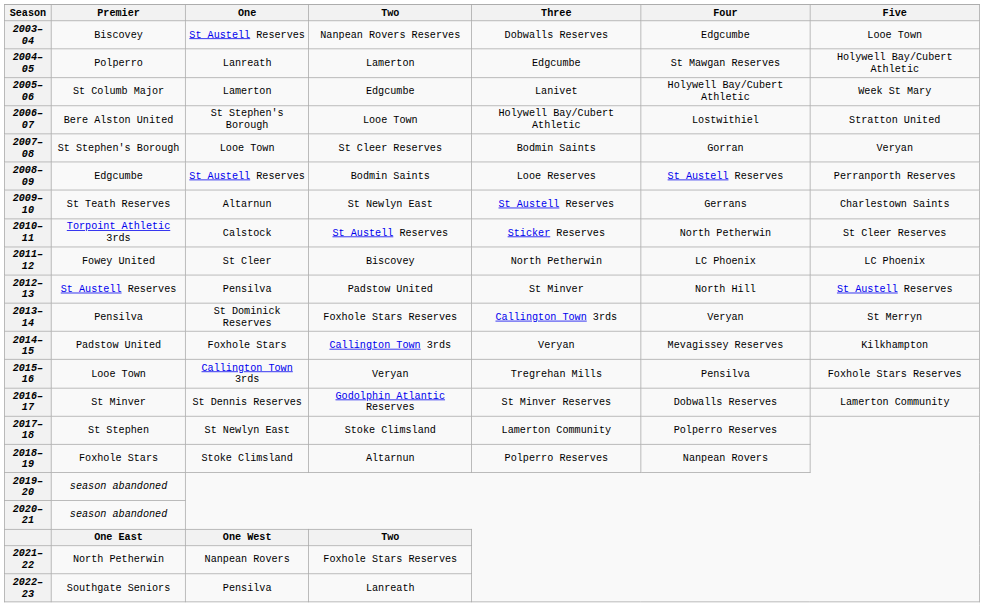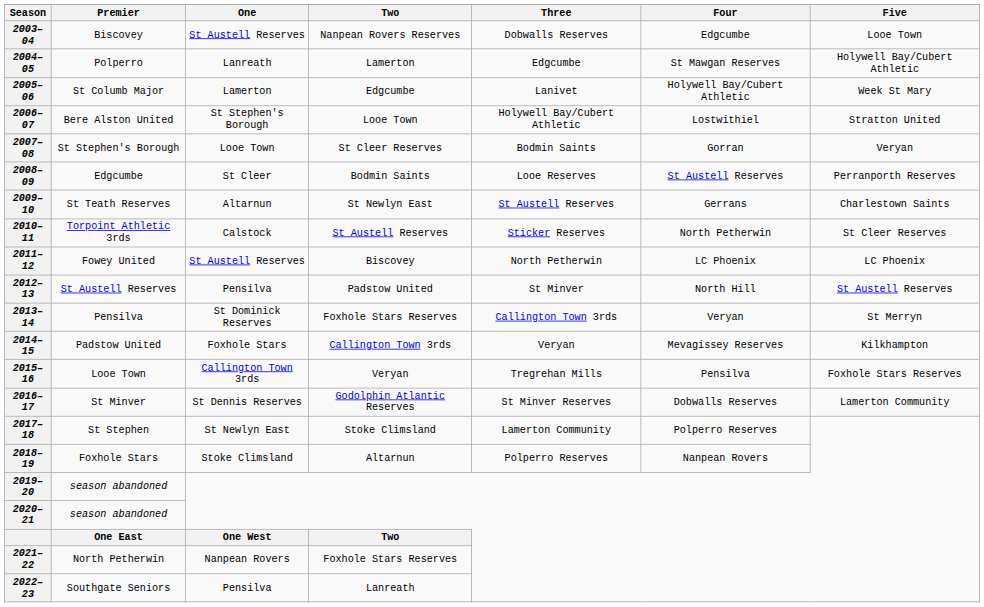 <table class="wikitable" style="text-align: center">
 <tr>
 </tr>
 <tr>
 <th>Season</th>
 <th>Premier</th>
 <th>One</th>
 <th>Two</th>
 <th>Three</th>
 <th>Four</th>
 <th>Five</th>
 </tr>
 <tr>
 <th><em>2003–04</em></th>
 <td>Biscovey</td>
 <td><a href='#'>St Austell</a> Reserves</td>
 <td>Nanpean Rovers Reserves</td>
 <td>Dobwalls Reserves</td>
 <td>Edgcumbe</td>
 <td>Looe Town</td>
 </tr>
 <tr>
 <th><em>2004–05</em></th>
 <td>Polperro</td>
 <td>Lanreath</td>
 <td>Lamerton</td>
 <td>Edgcumbe</td>
 <td>St Mawgan Reserves</td>
 <td>Holywell Bay/Cubert Athletic</td>
 </tr>
 <tr>
 <th><em>2005–06</em></th>
 <td>St Columb Major</td>
 <td>Lamerton</td>
 <td>Edgcumbe</td>
 <td>Lanivet</td>
 <td>Holywell Bay/Cubert Athletic</td>
 <td>Week St Mary</td>
 </tr>
 <tr>
 <th><em>2006–07</em></th>
 <td>Bere Alston United</td>
 <td>St Stephen's Borough</td>
 <td>Looe Town</td>
 <td>Holywell Bay/Cubert Athletic</td>
 <td>Lostwithiel</td>
 <td>Stratton United</td>
 </tr>
 <tr>
 <th><em>2007–08</em></th>
 <td>St Stephen's Borough</td>
 <td>Looe Town</td>
 <td>St Cleer Reserves</td>
 <td>Bodmin Saints</td>
 <td>Gorran</td>
 <td>Veryan</td>
 </tr>
 <tr>
 <th><em>2008–09</em></th>
 <td>Edgcumbe</td>
-<td><a href='#'>St Austell</a> Reserves</td>
+<td>St Cleer</td>
 <td>Bodmin Saints</td>
 <td>Looe Reserves</td>
 <td><a href='#'>St Austell</a> Reserves</td>
 <td>Perranporth Reserves</td>
 </tr>
 <tr>
 <th><em>2009–10</em></th>
 <td>St Teath Reserves</td>
 <td>Altarnun</td>
 <td>St Newlyn East</td>
 <td><a href='#'>St Austell</a> Reserves</td>
 <td>Gerrans</td>
 <td>Charlestown Saints</td>
 </tr>
 <tr>
 <th><em>2010–11</em></th>
 <td><a href='#'>Torpoint Athletic</a> 3rds</td>
 <td>Calstock</td>
 <td><a href='#'>St Austell</a> Reserves</td>
 <td><a href='#'>Sticker</a> Reserves</td>
 <td>North Petherwin</td>
 <td>St Cleer Reserves</td>
 </tr>
 <tr>
 <th><em>2011–12</em></th>
 <td>Fowey United</td>
-<td>St Cleer</td>
+<td><a href='#'>St Austell</a> Reserves</td>
 <td>Biscovey</td>
 <td>North Petherwin</td>
 <td>LC Phoenix</td>
 <td>LC Phoenix</td>
 </tr>
 <tr>
 <th><em>2012–13</em></th>
 <td><a href='#'>St Austell</a> Reserves</td>
 <td>Pensilva</td>
 <td>Padstow United</td>
 <td>St Minver</td>
 <td>North Hill</td>
 <td><a href='#'>St Austell</a> Reserves</td>
 </tr>
 <tr>
 <th><em>2013–14</em></th>
 <td>Pensilva</td>
 <td>St Dominick Reserves</td>
 <td>Foxhole Stars Reserves</td>
 <td><a href='#'>Callington Town</a> 3rds</td>
 <td>Veryan</td>
 <td>St Merryn</td>
 </tr>
 <tr>
 <th><em>2014–15</em></th>
 <td>Padstow United</td>
 <td>Foxhole Stars</td>
 <td><a href='#'>Callington Town</a> 3rds</td>
 <td>Veryan</td>
 <td>Mevagissey Reserves</td>
 <td>Kilkhampton</td>
 </tr>
 <tr>
 <th><em>2015–16</em></th>
 <td>Looe Town</td>
 <td><a href='#'>Callington Town</a> 3rds</td>
 <td>Veryan</td>
 <td>Tregrehan Mills</td>
 <td>Pensilva</td>
 <td>Foxhole Stars Reserves</td>
 </tr>
 <tr>
 <th><em>2016–17</em></th>
 <td>St Minver</td>
 <td>St Dennis Reserves</td>
 <td><a href='#'>Godolphin Atlantic</a> Reserves</td>
 <td>St Minver Reserves</td>
 <td>Dobwalls Reserves</td>
 <td>Lamerton Community</td>
 </tr>
 <tr>
 <th><em>2017–18</em></th>
 <td>St Stephen</td>
 <td>St Newlyn East</td>
 <td>Stoke Climsland</td>
 <td>Lamerton Community</td>
 <td>Polperro Reserves</td>
 </tr>
 <tr>
 <th><em>2018–19</em></th>
 <td>Foxhole Stars</td>
 <td>Stoke Climsland</td>
 <td>Altarnun</td>
 <td>Polperro Reserves</td>
 <td>Nanpean Rovers</td>
 </tr>
 <tr>
 <th><em>2019–20</em></th>
 <td><em>season abandoned</em></td>
 </tr>
 <tr>
 <th><em>2020–21</em></th>
 <td><em>season abandoned</em></td>
 </tr>
 <tr>
 <th></th>
 <th>One East</th>
 <th>One West</th>
 <th>Two</th>
 </tr>
 <tr>
 <th><em>2021–22</em></th>
 <td>North Petherwin</td>
 <td>Nanpean Rovers</td>
 <td>Foxhole Stars Reserves</td>
 </tr>
 <tr>
 <th><em>2022–23</em></th>
 <td>Southgate Seniors</td>
 <td>Pensilva</td>
 <td>Lanreath</td>
 </tr>
 </table>
